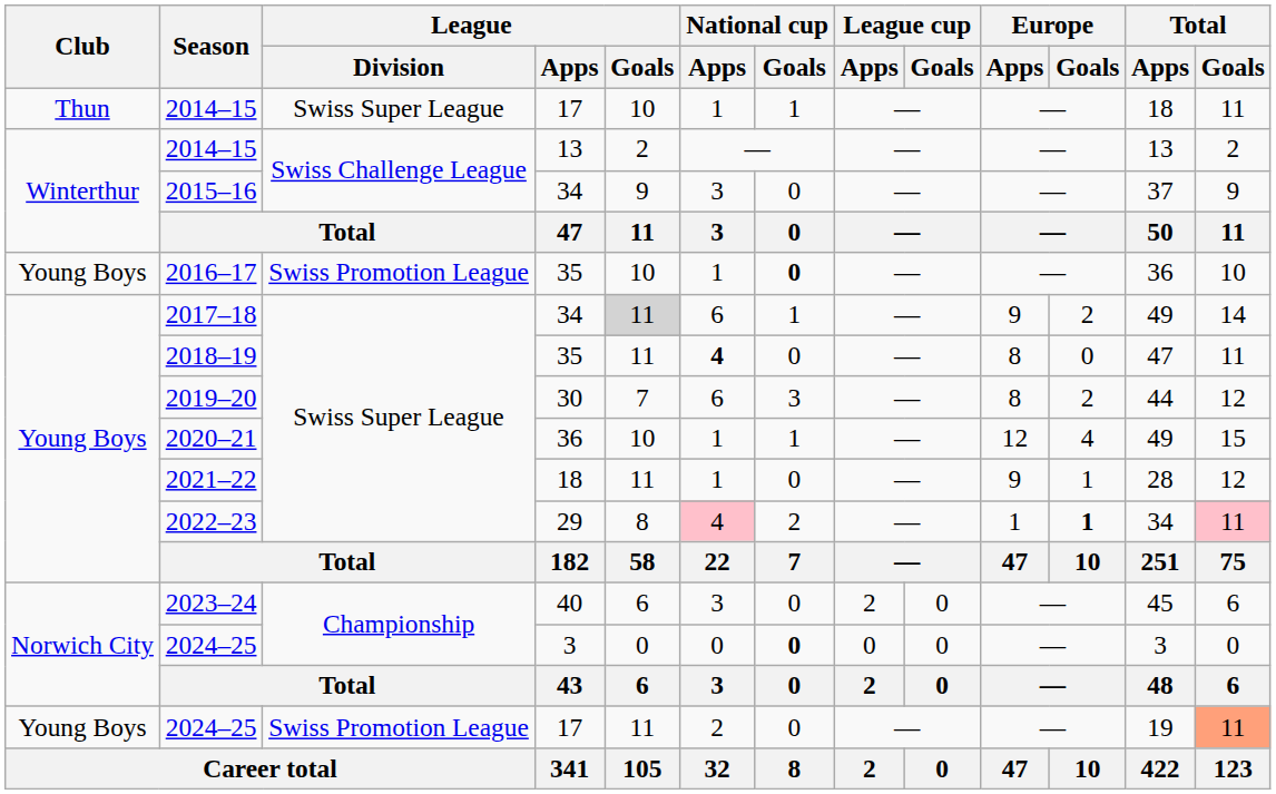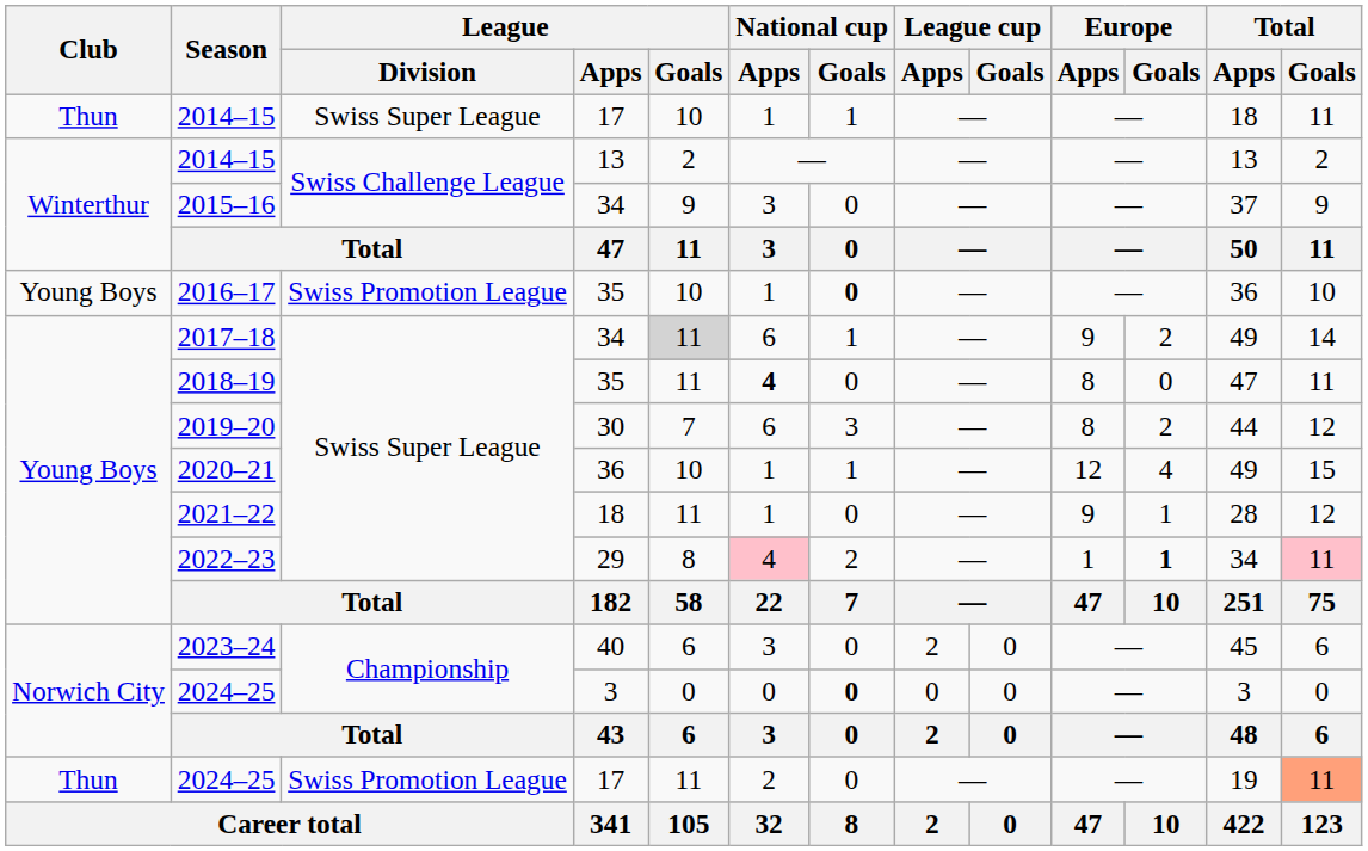 <table class="wikitable" style="text-align:center">
 <tr>
 <th rowspan="2">Club</th>
 <th rowspan="2">Season</th>
 <th colspan="3">League</th>
 <th colspan="2">National cup</th>
 <th colspan="2">League cup</th>
 <th colspan="2">Europe</th>
 <th colspan="2">Total</th>
 </tr>
 <tr>
 <th>Division</th>
 <th>Apps</th>
 <th>Goals</th>
 <th>Apps</th>
 <th>Goals</th>
 <th>Apps</th>
 <th>Goals</th>
 <th>Apps</th>
 <th>Goals</th>
 <th>Apps</th>
 <th>Goals</th>
 </tr>
 <tr>
 <td><a href='#'>Thun</a></td>
 <td><a href='#'>2014–15</a></td>
 <td>Swiss Super League</td>
 <td>17</td>
 <td>10</td>
 <td>1</td>
 <td>1</td>
 <td colspan="2">—</td>
 <td colspan="2">—</td>
 <td>18</td>
 <td>11</td>
 </tr>
 <tr>
 <td rowspan="3"><a href='#'>Winterthur</a></td>
 <td><a href='#'>2014–15</a></td>
 <td rowspan=2><a href='#'>Swiss Challenge League</a></td>
 <td>13</td>
 <td>2</td>
 <td colspan="2">—</td>
 <td colspan="2">—</td>
 <td colspan="2">—</td>
 <td>13</td>
 <td>2</td>
 </tr>
 <tr>
 <td><a href='#'>2015–16</a></td>
 <td>34</td>
 <td>9</td>
 <td>3</td>
 <td>0</td>
 <td colspan="2">—</td>
 <td colspan="2">—</td>
 <td>37</td>
 <td>9</td>
 </tr>
 <tr>
 <th colspan="2">Total</th>
 <th>47</th>
 <th>11</th>
 <th>3</th>
 <th>0</th>
 <th colspan="2">—</th>
 <th colspan="2">—</th>
 <th>50</th>
 <th>11</th>
 </tr>
 <tr>
 <td>Young Boys</td>
 <td><a href='#'>2016–17</a></td>
 <td><a href='#'>Swiss Promotion League</a></td>
 <td>35</td>
 <td>10</td>
 <td>1</td>
 <td><strong>0</strong></td>
 <td colspan="2">—</td>
 <td colspan="2">—</td>
 <td>36</td>
 <td>10</td>
 </tr>
 <tr>
 <td rowspan="7"><a href='#'>Young Boys</a></td>
 <td><a href='#'>2017–18</a></td>
 <td rowspan="6">Swiss Super League</td>
 <td>34</td>
 <td style="background: lightgrey;">11</td>
 <td>6</td>
 <td>1</td>
 <td colspan="2">—</td>
 <td>9</td>
 <td>2</td>
 <td>49</td>
 <td>14</td>
 </tr>
 <tr>
 <td><a href='#'>2018–19</a></td>
 <td>35</td>
 <td>11</td>
 <td><strong>4</strong></td>
 <td>0</td>
 <td colspan="2">—</td>
 <td>8</td>
 <td>0</td>
 <td>47</td>
 <td>11</td>
 </tr>
 <tr>
 <td><a href='#'>2019–20</a></td>
 <td>30</td>
 <td>7</td>
 <td>6</td>
 <td>3</td>
 <td colspan="2">—</td>
 <td>8</td>
 <td>2</td>
 <td>44</td>
 <td>12</td>
 </tr>
 <tr>
 <td><a href='#'>2020–21</a></td>
 <td>36</td>
 <td>10</td>
 <td>1</td>
 <td>1</td>
 <td colspan="2">—</td>
 <td>12</td>
 <td>4</td>
 <td>49</td>
 <td>15</td>
 </tr>
 <tr>
 <td><a href='#'>2021–22</a></td>
 <td>18</td>
 <td>11</td>
 <td>1</td>
 <td>0</td>
 <td colspan="2">—</td>
 <td>9</td>
 <td>1</td>
 <td>28</td>
 <td>12</td>
 </tr>
 <tr>
 <td><a href='#'>2022–23</a></td>
 <td>29</td>
 <td>8</td>
 <td style="background: pink;">4</td>
 <td>2</td>
 <td colspan="2">—</td>
 <td>1</td>
 <td><strong>1</strong></td>
 <td>34</td>
 <td style="background: pink;">11</td>
 </tr>
 <tr>
 <th colspan="2">Total</th>
 <th>182</th>
 <th>58</th>
 <th>22</th>
 <th>7</th>
 <th colspan="2">—</th>
 <th>47</th>
 <th>10</th>
 <th>251</th>
 <th>75</th>
 </tr>
 <tr>
 <td rowspan="3"><a href='#'>Norwich City</a></td>
 <td><a href='#'>2023–24</a></td>
 <td rowspan="2"><a href='#'>Championship</a></td>
 <td>40</td>
 <td>6</td>
 <td>3</td>
 <td>0</td>
 <td>2</td>
 <td>0</td>
 <td colspan="2">—</td>
 <td>45</td>
 <td>6</td>
 </tr>
 <tr>
 <td><a href='#'>2024–25</a></td>
 <td>3</td>
 <td>0</td>
 <td>0</td>
 <td><strong>0</strong></td>
 <td>0</td>
 <td>0</td>
 <td colspan="2">—</td>
 <td>3</td>
 <td>0</td>
 </tr>
 <tr>
 <th colspan="2">Total</th>
 <th>43</th>
 <th>6</th>
 <th>3</th>
 <th>0</th>
 <th>2</th>
 <th>0</th>
 <th colspan="2">—</th>
 <th>48</th>
 <th>6</th>
 </tr>
 <tr>
-<td>Young Boys</td>
+<td><a href='#'>Thun</a></td>
 <td><a href='#'>2024–25</a></td>
 <td><a href='#'>Swiss Promotion League</a></td>
 <td>17</td>
 <td>11</td>
 <td>2</td>
 <td>0</td>
 <td colspan="2">—</td>
 <td colspan="2">—</td>
 <td>19</td>
 <td style="background: lightsalmon;">11</td>
 </tr>
 <tr>
 <th colspan="3">Career total</th>
 <th>341</th>
 <th>105</th>
 <th>32</th>
 <th>8</th>
 <th>2</th>
 <th>0</th>
 <th>47</th>
 <th>10</th>
 <th>422</th>
 <th>123</th>
 </tr>
 </table>
